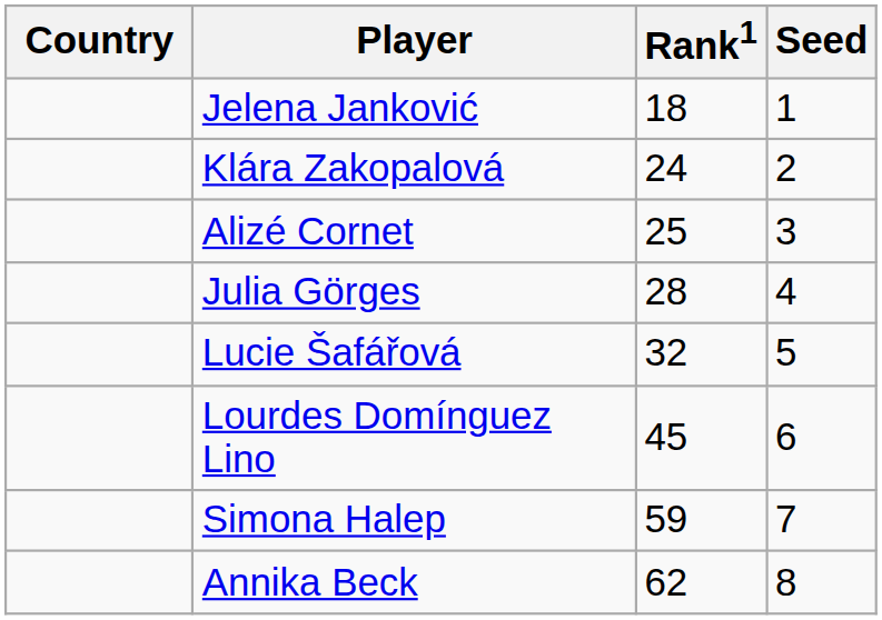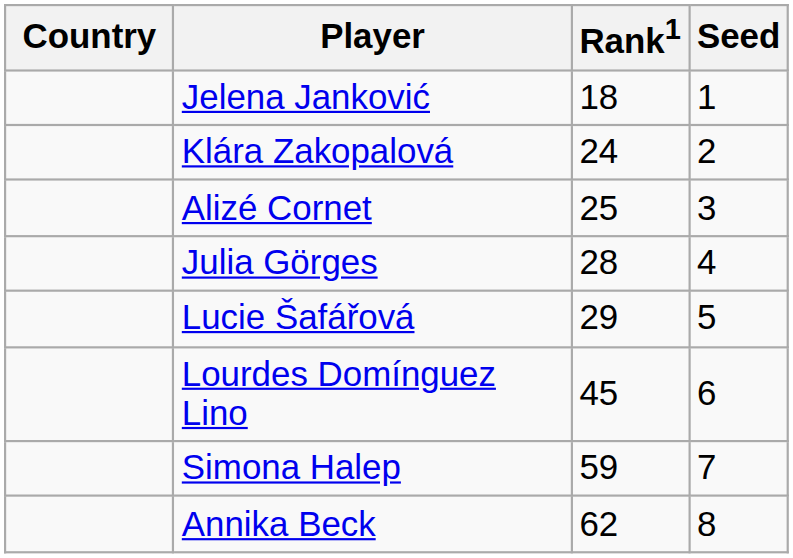 <table class="sortable wikitable">
 <tr>
 <th width="70">Country</th>
 <th width="175">Player</th>
 <th>Rank<sup>1</sup></th>
 <th>Seed</th>
 </tr>
 <tr>
 <td></td>
 <td><a href='#'>Jelena Janković</a></td>
 <td>18</td>
 <td>1</td>
 </tr>
 <tr>
 <td></td>
 <td><a href='#'>Klára Zakopalová</a></td>
 <td>24</td>
 <td>2</td>
 </tr>
 <tr>
 <td></td>
 <td><a href='#'>Alizé Cornet</a></td>
 <td>25</td>
 <td>3</td>
 </tr>
 <tr>
 <td></td>
 <td><a href='#'>Julia Görges</a></td>
 <td>28</td>
 <td>4</td>
 </tr>
 <tr>
 <td></td>
 <td><a href='#'>Lucie Šafářová</a></td>
-<td>32</td>
+<td>29</td>
 <td>5</td>
 </tr>
 <tr>
 <td></td>
 <td><a href='#'>Lourdes Domínguez Lino</a></td>
 <td>45</td>
 <td>6</td>
 </tr>
 <tr>
 <td></td>
 <td><a href='#'>Simona Halep</a></td>
 <td>59</td>
 <td>7</td>
 </tr>
 <tr>
 <td></td>
 <td><a href='#'>Annika Beck</a></td>
 <td>62</td>
 <td>8</td>
 </tr>
 </table>
